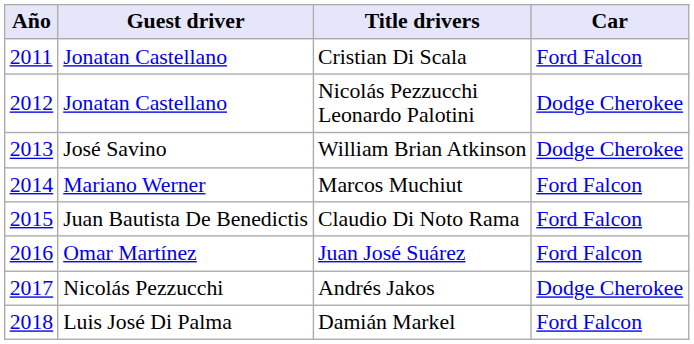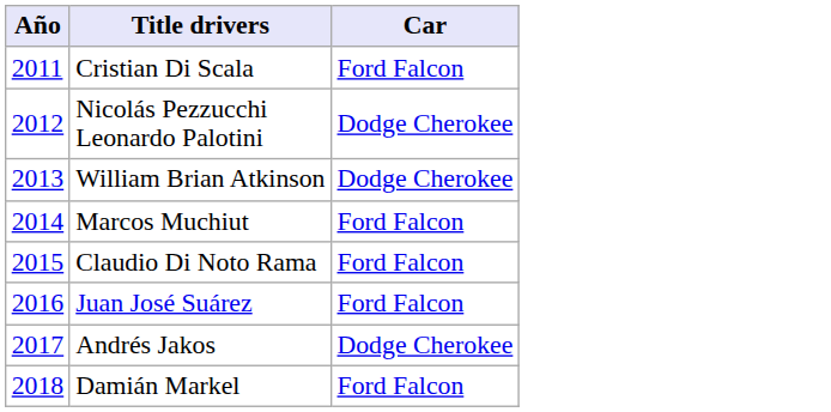 <table border="0" style="background:#ffffff" align="center" class="wikitable">
 <tr>
 <th style="background:Lavender; color:Black">Año</th>
-<th style="background:Lavender; color:Black">Guest driver</th>
 <th style="background:Lavender; color:Black">Title drivers</th>
 <th style="background:Lavender; color:Black">Car</th>
 </tr>
 <tr>
 <td><a href='#'>2011</a></td>
-<td> <a href='#'>Jonatan Castellano</a></td>
 <td> Cristian Di Scala</td>
 <td><a href='#'>Ford Falcon</a></td>
 </tr>
 <tr>
 <td><a href='#'>2012</a></td>
-<td> <a href='#'>Jonatan Castellano</a></td>
 <td> Nicolás Pezzucchi<br> Leonardo Palotini</td>
 <td><a href='#'>Dodge Cherokee</a></td>
 </tr>
 <tr>
 <td><a href='#'>2013</a></td>
-<td> José Savino</td>
 <td> William Brian Atkinson</td>
 <td><a href='#'>Dodge Cherokee</a></td>
 </tr>
 <tr>
 <td><a href='#'>2014</a></td>
-<td> <a href='#'>Mariano Werner</a></td>
 <td> Marcos Muchiut</td>
 <td><a href='#'>Ford Falcon</a></td>
 </tr>
 <tr>
 <td><a href='#'>2015</a></td>
-<td> Juan Bautista De Benedictis</td>
 <td> Claudio Di Noto Rama</td>
 <td><a href='#'>Ford Falcon</a></td>
 </tr>
 <tr>
 <td><a href='#'>2016</a></td>
-<td> <a href='#'>Omar Martínez</a></td>
 <td> <a href='#'>Juan José Suárez</a></td>
 <td><a href='#'>Ford Falcon</a></td>
 </tr>
 <tr>
 <td><a href='#'>2017</a></td>
-<td> Nicolás Pezzucchi</td>
 <td> Andrés Jakos</td>
 <td><a href='#'>Dodge Cherokee</a></td>
 </tr>
 <tr>
 <td><a href='#'>2018</a></td>
-<td> Luis José Di Palma</td>
 <td> Damián Markel</td>
 <td><a href='#'>Ford Falcon</a></td>
 </tr>
 </table>
